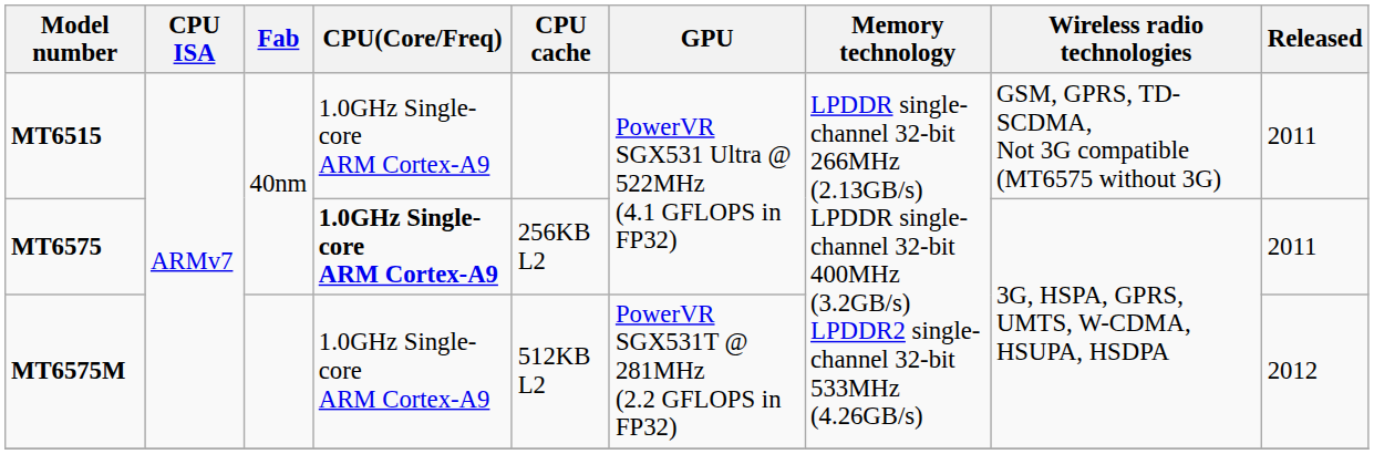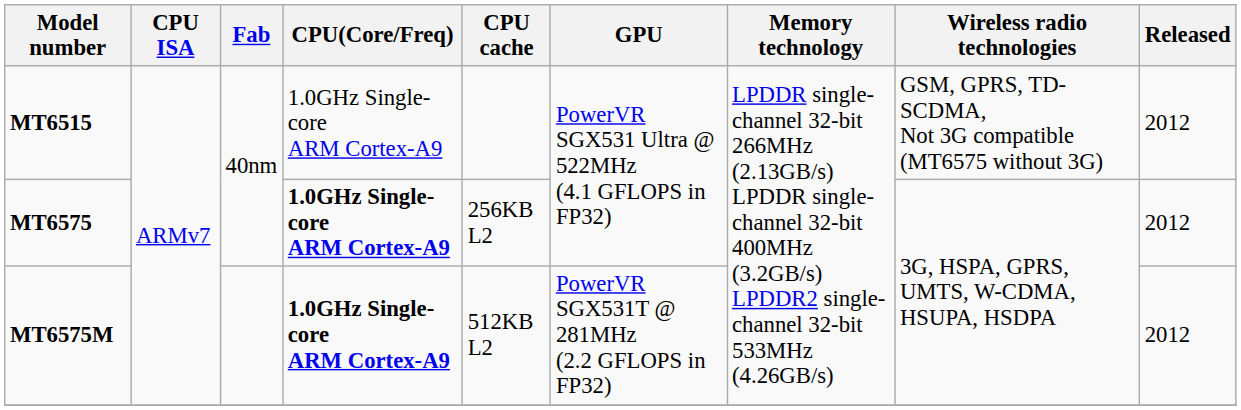 <table class="wikitable">
 <tr>
 <th>Model number</th>
 <th>CPU <a href='#'>ISA</a></th>
 <th><a href='#'>Fab</a></th>
 <th>CPU(Core/Freq)</th>
 <th>CPU cache</th>
 <th>GPU</th>
 <th>Memory <br>technology</th>
 <th>Wireless radio <br>technologies</th>
 <th>Released</th>
 </tr>
 <tr>
 <td><b>MT6515</b></td>
 <td rowspan="3"><a href='#'>ARMv7</a></td>
 <td rowspan="2">40nm</td>
 <td>1.0GHz Single-core <br><a href='#'>ARM Cortex-A9</a></td>
 <td></td>
 <td rowspan="2"><a href='#'>PowerVR</a> SGX531 Ultra @ 522MHz<br>(4.1 GFLOPS in FP32)</td>
 <td rowspan="3"><a href='#'>LPDDR</a> single-channel 32-bit<br>266MHz (2.13GB/s)<br>LPDDR single-channel 32-bit<br>400MHz (3.2GB/s)<br><a href='#'>LPDDR2</a> single-channel 32-bit<br>533MHz (4.26GB/s)</td>
 <td>GSM, GPRS, TD-SCDMA, <br>Not 3G compatible (MT6575 without 3G)</td>
-<td>2011</td>
+<td>2012</td>
 </tr>
 <tr>
 <td><b>MT6575</b></td>
 <td><strong>1.0GHz Single-core <br><a href='#'>ARM Cortex-A9</a></strong></td>
 <td>256KB L2</td>
 <td rowspan="2">3G, HSPA, GPRS, UMTS, W-CDMA, HSUPA, HSDPA</td>
-<td>2011</td>
+<td>2012</td>
 </tr>
 <tr>
 <td><b>MT6575M</b></td>
 <td></td>
-<td>1.0GHz Single-core <br><a href='#'>ARM Cortex-A9</a></td>
+<td><strong>1.0GHz Single-core <br><a href='#'>ARM Cortex-A9</a></strong></td>
 <td>512KB L2</td>
 <td><a href='#'>PowerVR</a> SGX531T @ 281MHz<br>(2.2 GFLOPS in FP32)</td>
 <td>2012</td>
 </tr>
 <tr>
 </tr>
 </table>
